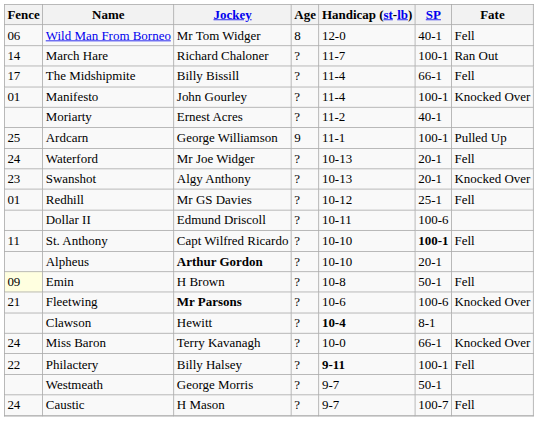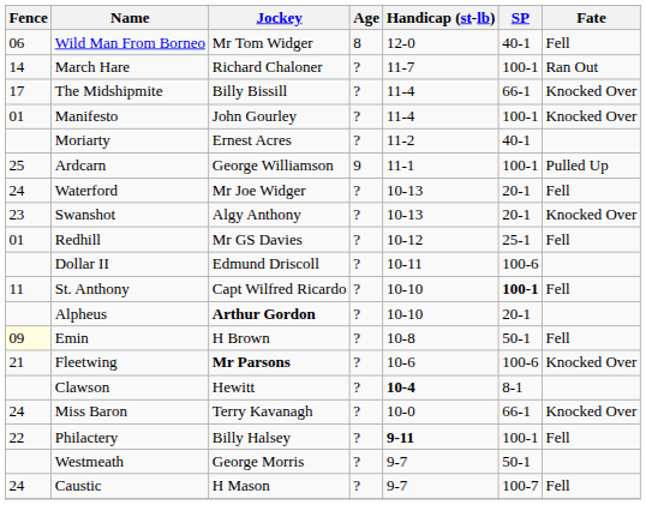 <table class="wikitable sortable">
 <tr>
 <th>Fence</th>
 <th>Name</th>
 <th><a href='#'>Jockey</a></th>
 <th>Age</th>
 <th>Handicap (<a href='#'>st</a>-<a href='#'>lb</a>)</th>
 <th><a href='#'>SP</a></th>
 <th>Fate</th>
 </tr>
 <tr>
 <td>06</td>
 <td><a href='#'>Wild Man From Borneo</a></td>
 <td>Mr Tom Widger</td>
 <td>8</td>
 <td>12-0</td>
 <td>40-1</td>
 <td>Fell</td>
 </tr>
 <tr>
 <td>14</td>
 <td>March Hare</td>
 <td>Richard Chaloner</td>
 <td>?</td>
 <td>11-7</td>
 <td>100-1</td>
 <td>Ran Out</td>
 </tr>
 <tr>
 <td>17</td>
 <td>The Midshipmite</td>
 <td>Billy Bissill</td>
 <td>?</td>
 <td>11-4</td>
 <td>66-1</td>
-<td>Fell</td>
+<td>Knocked Over</td>
 </tr>
 <tr>
 <td>01</td>
 <td>Manifesto</td>
 <td>John Gourley</td>
 <td>?</td>
 <td>11-4</td>
 <td>100-1</td>
 <td>Knocked Over</td>
 </tr>
 <tr>
 <td></td>
 <td>Moriarty</td>
 <td>Ernest Acres</td>
 <td>?</td>
 <td>11-2</td>
 <td>40-1</td>
 <td></td>
 </tr>
 <tr>
 <td>25</td>
 <td>Ardcarn</td>
 <td>George Williamson</td>
 <td>9</td>
 <td>11-1</td>
 <td>100-1</td>
 <td>Pulled Up</td>
 </tr>
 <tr>
 <td>24</td>
 <td>Waterford</td>
 <td>Mr Joe Widger</td>
 <td>?</td>
 <td>10-13</td>
 <td>20-1</td>
 <td>Fell</td>
 </tr>
 <tr>
 <td>23</td>
 <td>Swanshot</td>
 <td>Algy Anthony</td>
 <td>?</td>
 <td>10-13</td>
 <td>20-1</td>
 <td>Knocked Over</td>
 </tr>
 <tr>
 <td>01</td>
 <td>Redhill</td>
 <td>Mr GS Davies</td>
 <td>?</td>
 <td>10-12</td>
 <td>25-1</td>
 <td>Fell</td>
 </tr>
 <tr>
 <td></td>
 <td>Dollar II</td>
 <td>Edmund Driscoll</td>
 <td>?</td>
 <td>10-11</td>
 <td>100-6</td>
 <td></td>
 </tr>
 <tr>
 <td>11</td>
 <td>St. Anthony</td>
 <td>Capt Wilfred Ricardo</td>
 <td>?</td>
 <td>10-10</td>
 <td><strong>100-1</strong></td>
 <td>Fell</td>
 </tr>
 <tr>
 <td></td>
 <td>Alpheus</td>
 <td><strong>Arthur Gordon</strong></td>
 <td>?</td>
 <td>10-10</td>
 <td>20-1</td>
 <td></td>
 </tr>
 <tr>
 <td style="background: lightyellow;">09</td>
 <td>Emin</td>
 <td>H Brown</td>
 <td>?</td>
 <td>10-8</td>
 <td>50-1</td>
 <td>Fell</td>
 </tr>
 <tr>
 <td>21</td>
 <td>Fleetwing</td>
 <td><strong>Mr Parsons</strong></td>
 <td>?</td>
 <td>10-6</td>
 <td>100-6</td>
 <td>Knocked Over</td>
 </tr>
 <tr>
 <td></td>
 <td>Clawson</td>
 <td>Hewitt</td>
 <td>?</td>
 <td><strong>10-4</strong></td>
 <td>8-1</td>
 <td></td>
 </tr>
 <tr>
 <td>24</td>
 <td>Miss Baron</td>
 <td>Terry Kavanagh</td>
 <td>?</td>
 <td>10-0</td>
 <td>66-1</td>
 <td>Knocked Over</td>
 </tr>
 <tr>
 <td>22</td>
 <td>Philactery</td>
 <td>Billy Halsey</td>
 <td>?</td>
 <td><strong>9-11</strong></td>
 <td>100-1</td>
 <td>Fell</td>
 </tr>
 <tr>
 <td></td>
 <td>Westmeath</td>
 <td>George Morris</td>
 <td>?</td>
 <td>9-7</td>
 <td>50-1</td>
 <td></td>
 </tr>
 <tr>
 <td>24</td>
 <td>Caustic</td>
 <td>H Mason</td>
 <td>?</td>
 <td>9-7</td>
 <td>100-7</td>
 <td>Fell</td>
 </tr>
 <tr>
 </tr>
 </table>
